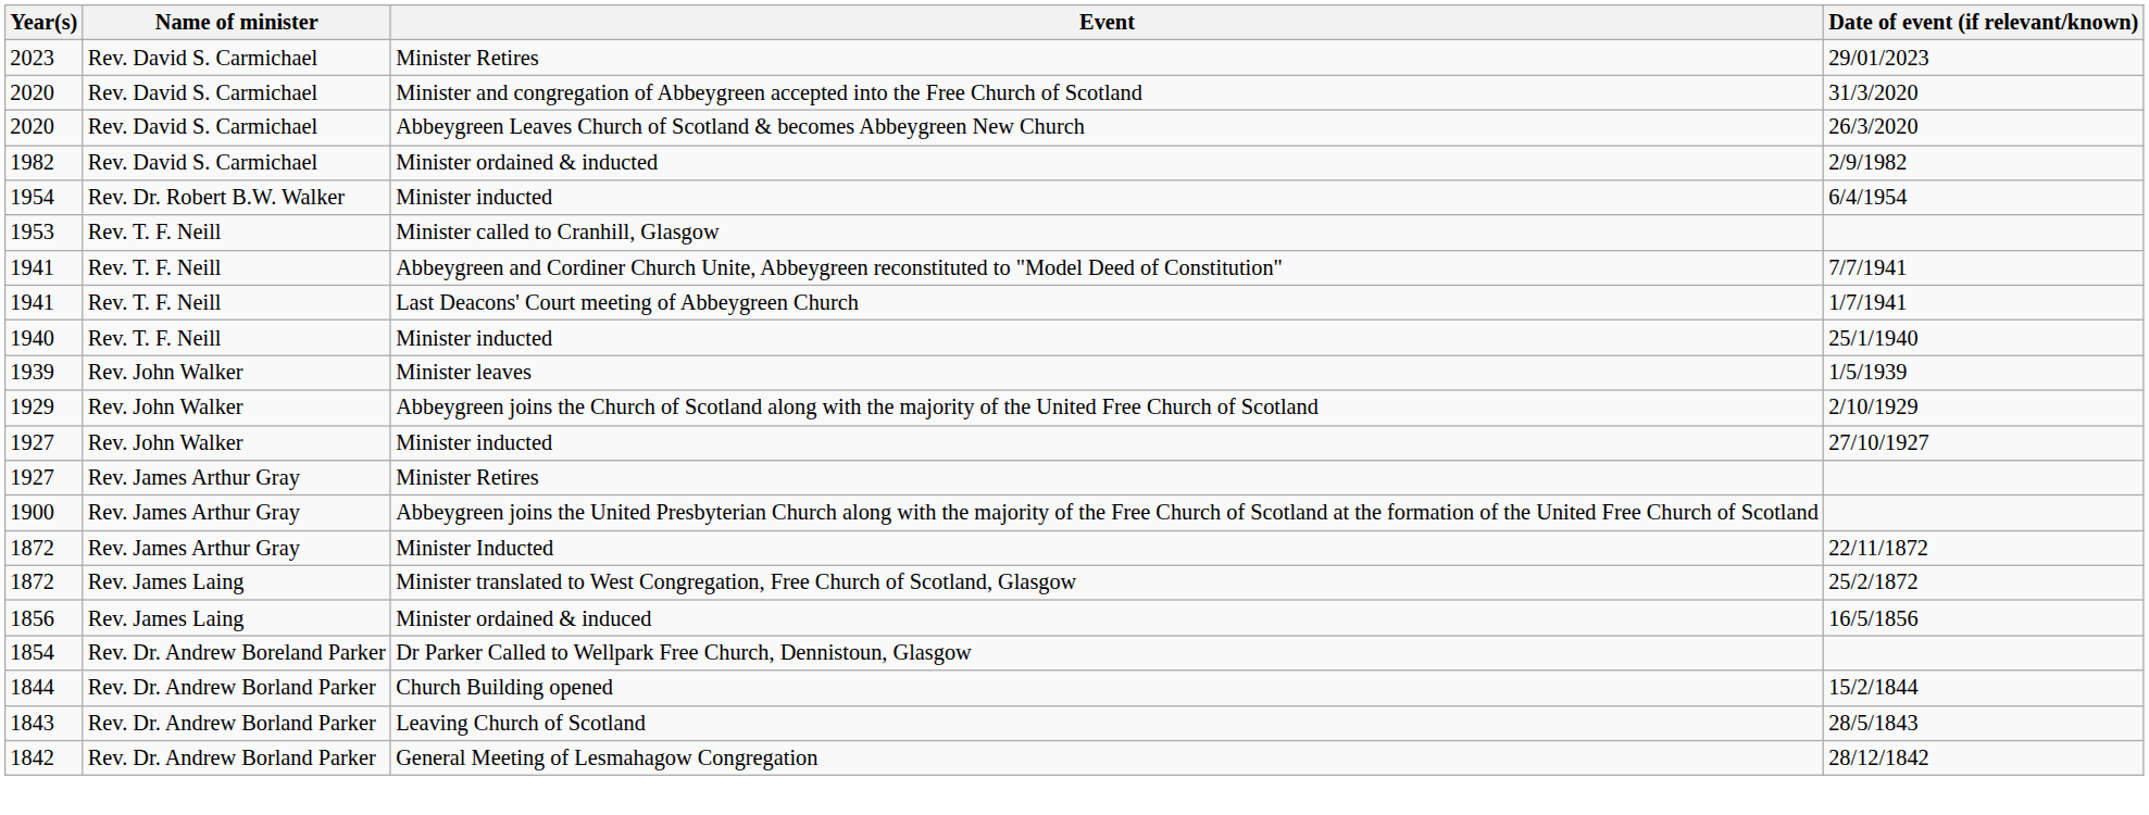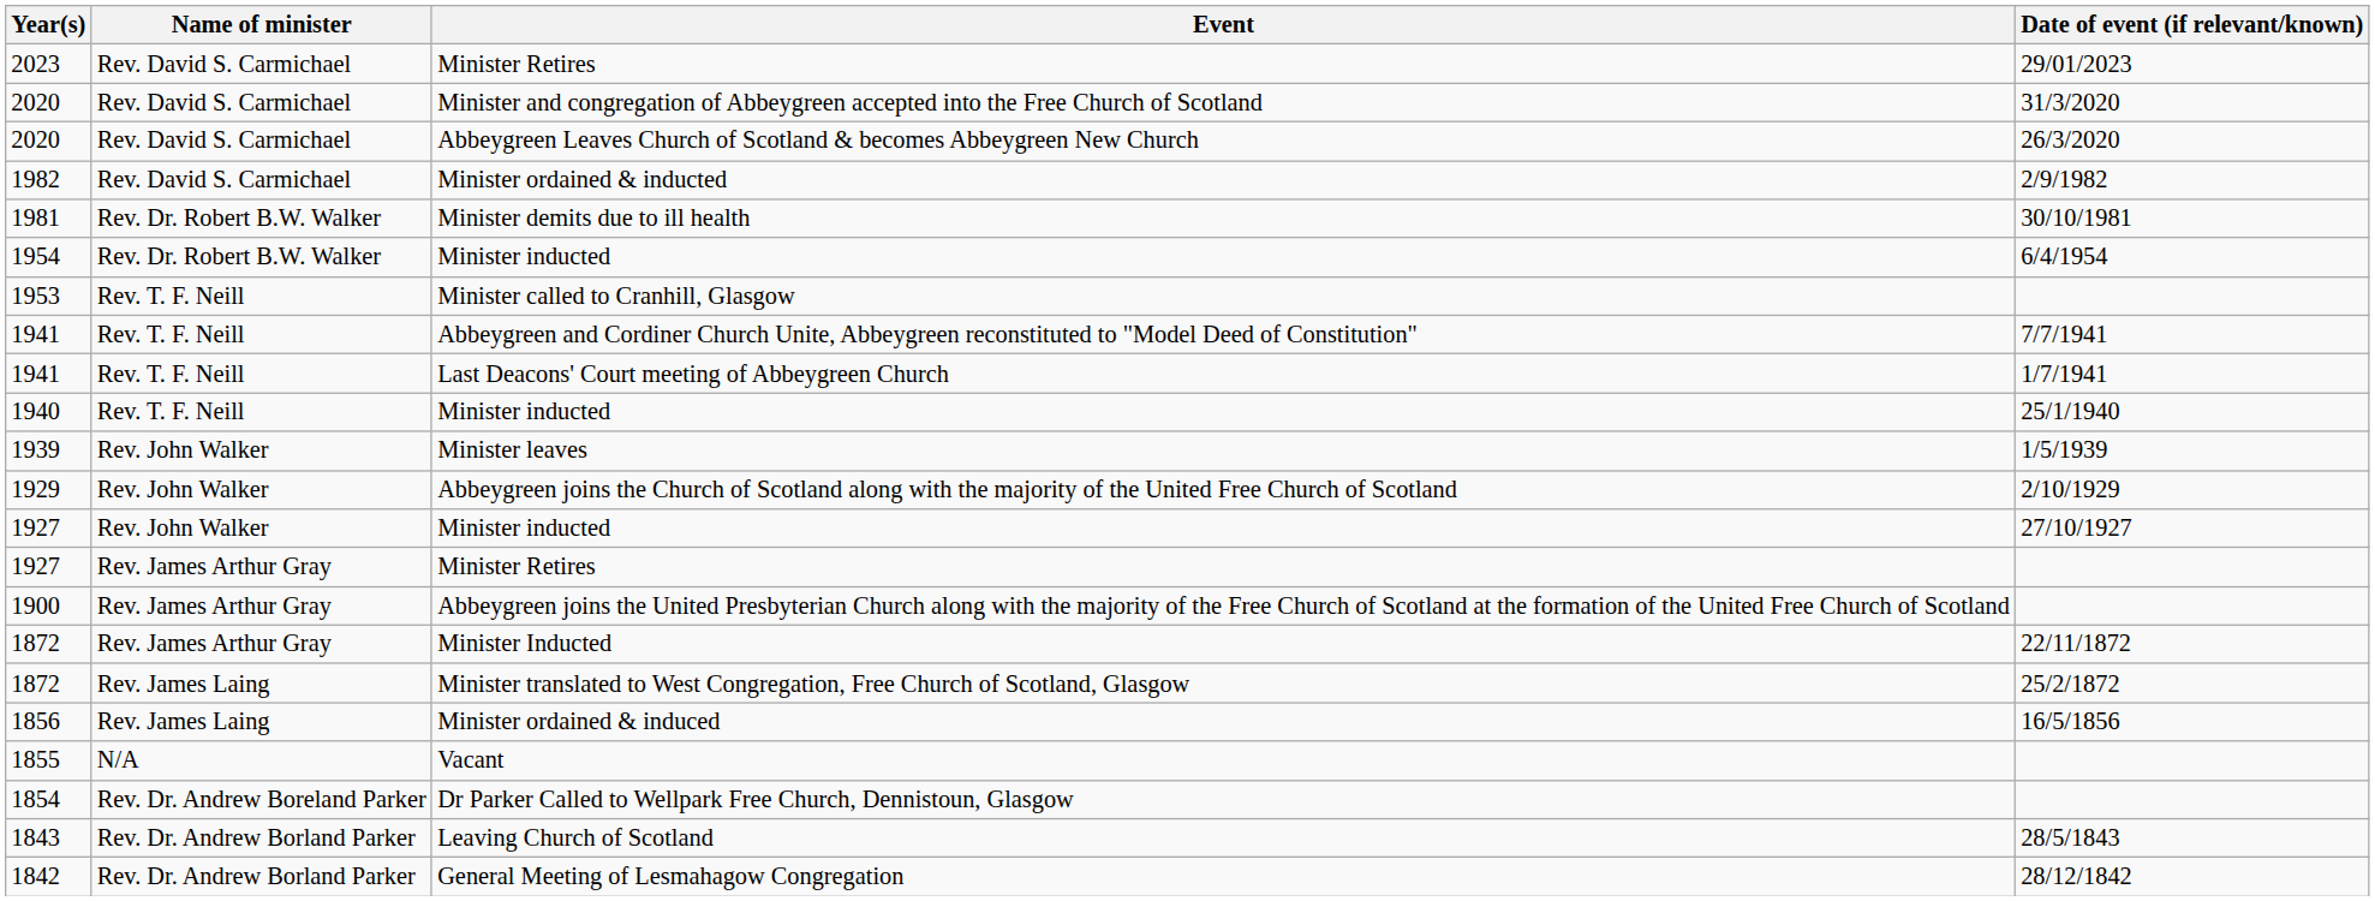 <table class="wikitable">
 <tr>
 <th>Year(s)</th>
 <th>Name of minister</th>
 <th>Event</th>
 <th>Date of event (if relevant/known)</th>
 </tr>
 <tr>
 <td>2023</td>
 <td>Rev. David S. Carmichael</td>
 <td>Minister Retires</td>
 <td>29/01/2023</td>
 </tr>
 <tr>
 <td>2020</td>
 <td>Rev. David S. Carmichael</td>
 <td>Minister and congregation of Abbeygreen accepted into the Free Church of Scotland</td>
 <td>31/3/2020</td>
 </tr>
 <tr>
 <td>2020</td>
 <td>Rev. David S. Carmichael</td>
 <td>Abbeygreen Leaves Church of Scotland & becomes Abbeygreen New Church</td>
 <td>26/3/2020</td>
 </tr>
 <tr>
 <td>1982</td>
 <td>Rev. David S. Carmichael</td>
 <td>Minister ordained & inducted</td>
 <td>2/9/1982</td>
+</tr>
+<tr>
+<td>1981</td>
+<td>Rev. Dr. Robert B.W. Walker</td>
+<td>Minister demits due to ill health</td>
+<td>30/10/1981</td>
 </tr>
 <tr>
 <td>1954</td>
 <td>Rev. Dr. Robert B.W. Walker</td>
 <td>Minister inducted</td>
 <td>6/4/1954</td>
 </tr>
 <tr>
 <td>1953</td>
 <td>Rev. T. F. Neill</td>
 <td>Minister called to Cranhill, Glasgow</td>
 <td></td>
 </tr>
 <tr>
 <td>1941</td>
 <td>Rev. T. F. Neill</td>
 <td>Abbeygreen and Cordiner Church Unite, Abbeygreen reconstituted to "Model Deed of Constitution"</td>
 <td>7/7/1941</td>
 </tr>
 <tr>
 <td>1941</td>
 <td>Rev. T. F. Neill</td>
 <td>Last Deacons' Court meeting of Abbeygreen Church</td>
 <td>1/7/1941</td>
 </tr>
 <tr>
 <td>1940</td>
 <td>Rev. T. F. Neill</td>
 <td>Minister inducted</td>
 <td>25/1/1940</td>
 </tr>
 <tr>
 <td>1939</td>
 <td>Rev. John Walker</td>
 <td>Minister leaves</td>
 <td>1/5/1939</td>
 </tr>
 <tr>
 <td>1929</td>
 <td>Rev. John Walker</td>
 <td>Abbeygreen joins the Church of Scotland along with the majority of the United Free Church of Scotland</td>
 <td>2/10/1929</td>
 </tr>
 <tr>
 <td>1927</td>
 <td>Rev. John Walker</td>
 <td>Minister inducted</td>
 <td>27/10/1927</td>
 </tr>
 <tr>
 <td>1927</td>
 <td>Rev. James Arthur Gray</td>
 <td>Minister Retires</td>
 <td></td>
 </tr>
 <tr>
 <td>1900</td>
 <td>Rev. James Arthur Gray</td>
 <td>Abbeygreen joins the United Presbyterian Church along with the majority of the Free Church of Scotland at the formation of the United Free Church of Scotland</td>
 <td></td>
 </tr>
 <tr>
 <td>1872</td>
 <td>Rev. James Arthur Gray</td>
 <td>Minister Inducted</td>
 <td>22/11/1872</td>
 </tr>
 <tr>
 <td>1872</td>
 <td>Rev. James Laing</td>
 <td>Minister translated to West Congregation, Free Church of Scotland, Glasgow</td>
 <td>25/2/1872</td>
 </tr>
 <tr>
 <td>1856</td>
 <td>Rev. James Laing</td>
 <td>Minister ordained & induced</td>
 <td>16/5/1856</td>
 </tr>
 <tr>
+<td>1855</td>
+<td>N/A</td>
+<td>Vacant</td>
+<td></td>
+</tr>
+<tr>
 <td>1854</td>
 <td>Rev. Dr. Andrew Boreland Parker</td>
 <td>Dr Parker Called to Wellpark Free Church, Dennistoun, Glasgow</td>
 <td></td>
-</tr>
-<tr>
-<td>1844</td>
-<td>Rev. Dr. Andrew Borland Parker</td>
-<td>Church Building opened</td>
-<td>15/2/1844</td>
 </tr>
 <tr>
 <td>1843</td>
 <td>Rev. Dr. Andrew Borland Parker</td>
 <td>Leaving Church of Scotland</td>
 <td>28/5/1843</td>
 </tr>
 <tr>
 <td>1842</td>
 <td>Rev. Dr. Andrew Borland Parker</td>
 <td>General Meeting of Lesmahagow Congregation</td>
 <td>28/12/1842</td>
 </tr>
 </table>
